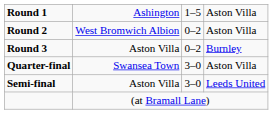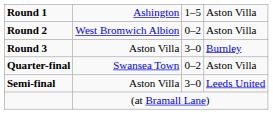 <table class="wikitable">
 <tr>
 <td><strong>Round 1</strong></td>
 <td align=right><a href='#'>Ashington</a></td>
 <td>1–5</td>
 <td>Aston Villa</td>
 </tr>
 <tr>
 <td><strong>Round 2</strong></td>
 <td align=right><a href='#'>West Bromwich Albion</a></td>
 <td>0–2</td>
 <td>Aston Villa</td>
 </tr>
 <tr>
 <td><strong>Round 3</strong></td>
 <td align=right>Aston Villa</td>
-<td>0–2</td>
+<td>3–0</td>
 <td><a href='#'>Burnley</a></td>
 </tr>
 <tr>
 <td><strong>Quarter-final</strong></td>
 <td align=right><a href='#'>Swansea Town</a></td>
-<td>3–0</td>
+<td>0–2</td>
 <td>Aston Villa</td>
 </tr>
 <tr>
 <td><strong>Semi-final</strong></td>
 <td align=right>Aston Villa</td>
 <td>3–0</td>
 <td><a href='#'>Leeds United</a></td>
 </tr>
 <tr>
 <td></td>
 <td colspan="4" style="text-align:center;">(at <a href='#'>Bramall Lane</a>)</td>
 </tr>
 </table>
